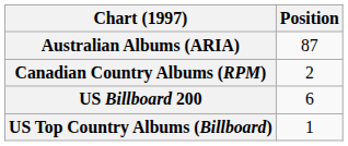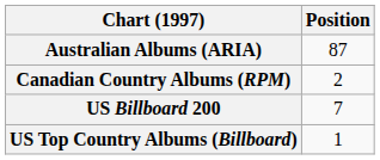 <table class="wikitable sortable plainrowheaders">
 <tr>
 <th scope="col">Chart (1997)</th>
 <th scope="col">Position</th>
 </tr>
 <tr>
 <th scope="row">Australian Albums (ARIA)</th>
 <td style="text-align:center;">87</td>
 </tr>
 <tr>
 <th scope="row">Canadian Country Albums (<em>RPM</em>)</th>
 <td style="text-align:center;">2</td>
 </tr>
 <tr>
 <th scope="row">US <em>Billboard</em> 200</th>
-<td style="text-align:center;">6</td>
+<td style="text-align:center;">7</td>
 </tr>
 <tr>
 <th scope="row">US Top Country Albums (<em>Billboard</em>)</th>
 <td style="text-align:center;">1</td>
 </tr>
 </table>
